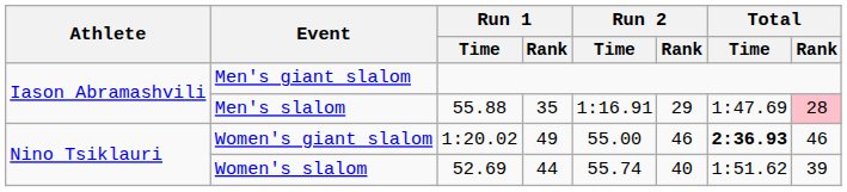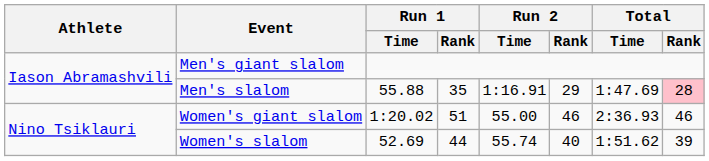 <table class="wikitable" style="font-size:90%">
 <tr>
 <th rowspan=2>Athlete</th>
 <th rowspan=2>Event</th>
 <th colspan=2>Run 1</th>
 <th colspan=2>Run 2</th>
 <th colspan=2>Total</th>
 </tr>
 <tr style="font-size:95%">
 <th>Time</th>
 <th>Rank</th>
 <th>Time</th>
 <th>Rank</th>
 <th>Time</th>
 <th>Rank</th>
 </tr>
 <tr align=center>
 <td rowspan=2 align="left"><a href='#'>Iason Abramashvili</a></td>
 <td align="left"><a href='#'>Men's giant slalom</a></td>
 <td colspan=6></td>
 </tr>
 <tr align=center>
 <td align="left"><a href='#'>Men's slalom</a></td>
 <td>55.88</td>
 <td>35</td>
 <td>1:16.91</td>
 <td>29</td>
 <td>1:47.69</td>
 <td style="background: pink;">28</td>
 </tr>
 <tr align=center>
 <td rowspan=2 align="left"><a href='#'>Nino Tsiklauri</a></td>
 <td align="left"><a href='#'>Women's giant slalom</a></td>
 <td>1:20.02</td>
-<td>49</td>
+<td>51</td>
 <td>55.00</td>
 <td>46</td>
-<td><strong>2:36.93</strong></td>
+<td>2:36.93</td>
 <td>46</td>
 </tr>
 <tr align=center>
 <td align="left"><a href='#'>Women's slalom</a></td>
 <td>52.69</td>
 <td>44</td>
 <td>55.74</td>
 <td>40</td>
 <td>1:51.62</td>
 <td>39</td>
 </tr>
 </table>
